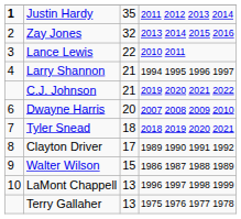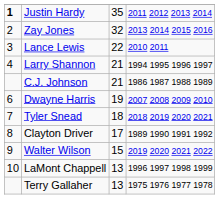 <table class="wikitable">
 <tr>
 </tr>
 <tr>
 <td><strong>1</strong></td>
 <td><a href='#'>Justin Hardy</a></td>
 <td>35</td>
 <td style="font-size:80%;"><a href='#'>2011</a> <a href='#'>2012</a> <a href='#'>2013</a> <a href='#'>2014</a></td>
 </tr>
 <tr>
 <td>2</td>
 <td><a href='#'>Zay Jones</a></td>
 <td>32</td>
 <td style="font-size:80%;"><a href='#'>2013</a> <a href='#'>2014</a> <a href='#'>2015</a> <a href='#'>2016</a></td>
 </tr>
 <tr>
 <td>3</td>
 <td><a href='#'>Lance Lewis</a></td>
 <td>22</td>
 <td style="font-size:80%;"><a href='#'>2010</a> <a href='#'>2011</a></td>
 </tr>
 <tr>
 <td>4</td>
 <td><a href='#'>Larry Shannon</a></td>
 <td>21</td>
 <td style="font-size:80%;">1994 1995 1996 1997</td>
 </tr>
 <tr>
 <td></td>
 <td><a href='#'>C.J. Johnson</a></td>
 <td>21</td>
-<td style="font-size:80%;"><a href='#'>2019</a> <a href='#'>2020</a> <a href='#'>2021</a> <a href='#'>2022</a></td>
+<td style="font-size:80%;">1986 1987 1988 1989</td>
 </tr>
 <tr>
 <td>6</td>
 <td><a href='#'>Dwayne Harris</a></td>
-<td>20</td>
+<td>19</td>
 <td style="font-size:80%;"><a href='#'>2007</a> <a href='#'>2008</a> <a href='#'>2009</a> <a href='#'>2010</a></td>
 </tr>
 <tr>
 <td>7</td>
 <td><a href='#'>Tyler Snead</a></td>
 <td>18</td>
 <td style="font-size:80%;"><a href='#'>2018</a> <a href='#'>2019</a> <a href='#'>2020</a> <a href='#'>2021</a></td>
 </tr>
 <tr>
 <td>8</td>
 <td>Clayton Driver</td>
 <td>17</td>
 <td style="font-size:80%;">1989 1990 1991 1992</td>
 </tr>
 <tr>
 <td>9</td>
 <td><a href='#'>Walter Wilson</a></td>
 <td>15</td>
-<td style="font-size:80%;">1986 1987 1988 1989</td>
+<td style="font-size:80%;"><a href='#'>2019</a> <a href='#'>2020</a> <a href='#'>2021</a> <a href='#'>2022</a></td>
 </tr>
 <tr>
 <td>10</td>
 <td>LaMont Chappell</td>
 <td>13</td>
 <td style="font-size:80%;">1996 1997 1998 1999</td>
 </tr>
 <tr>
 <td></td>
 <td>Terry Gallaher</td>
 <td>13</td>
 <td style="font-size:80%;">1975 1976 1977 1978</td>
 </tr>
 </table>
